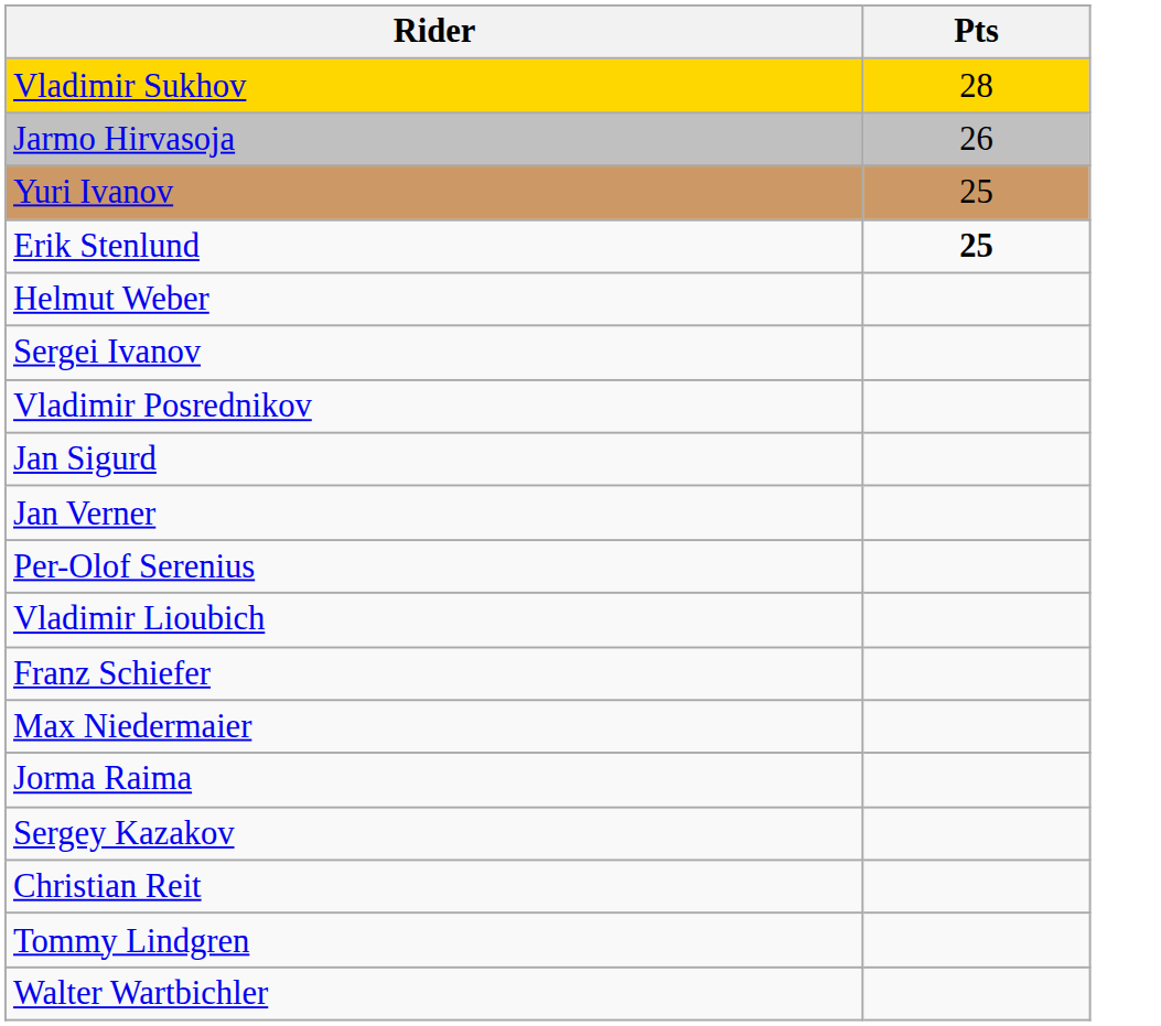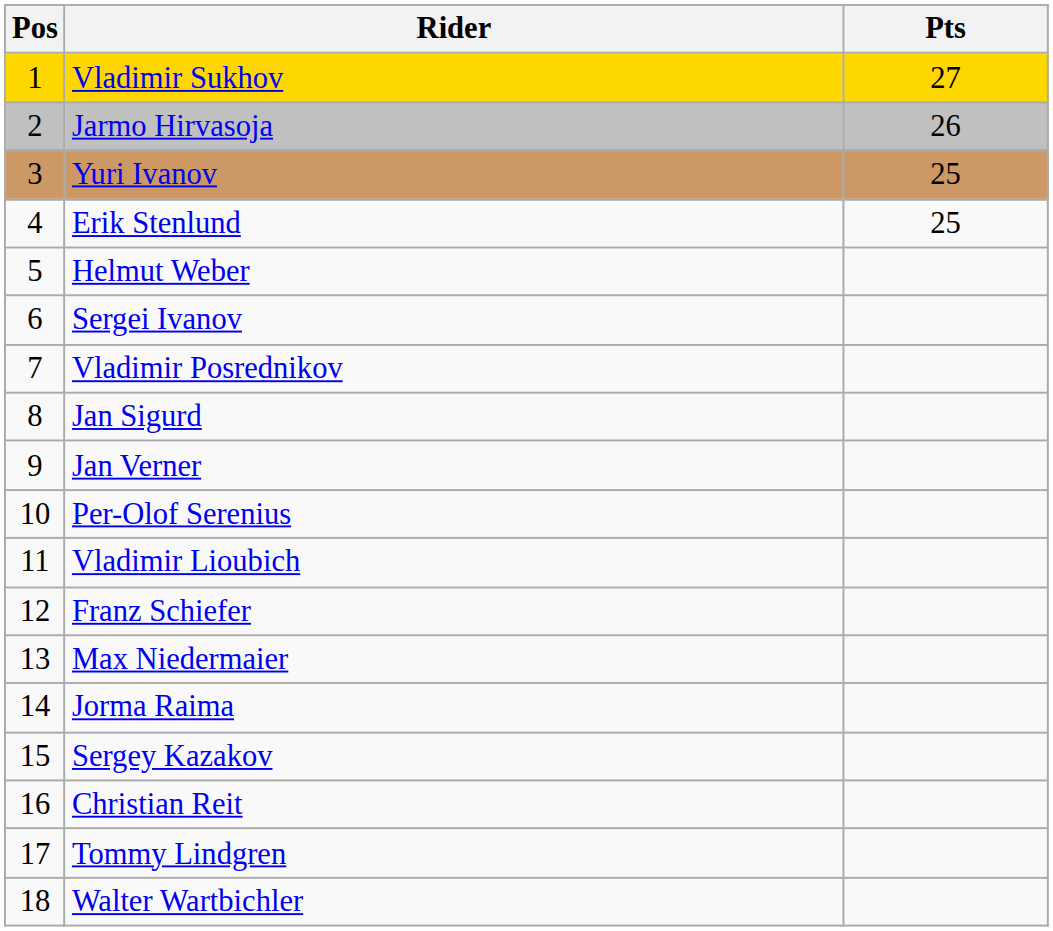 <table class="wikitable" style="font-size: 100%">
 <tr>
+<th width=20>Pos</th>
 <th width=400>Rider</th>
 <th width=100>Pts</th>
 </tr>
 <tr align=center style="background-color: gold;">
+<td>1</td>
 <td align="left"> <a href='#'>Vladimir Sukhov</a></td>
-<td>28</td>
+<td>27</td>
 </tr>
 <tr align=center style="background-color: silver;">
+<td>2</td>
 <td align="left"> <a href='#'>Jarmo Hirvasoja</a></td>
 <td>26</td>
 </tr>
 <tr align=center style="background-color: #cc9966;">
+<td>3</td>
 <td align="left"> <a href='#'>Yuri Ivanov</a></td>
 <td>25</td>
 </tr>
 <tr align=center>
+<td>4</td>
 <td align="left"> <a href='#'>Erik Stenlund</a></td>
-<td><strong>25</strong></td>
+<td>25</td>
 </tr>
 <tr align=center>
+<td>5</td>
 <td align="left"> <a href='#'>Helmut Weber</a></td>
 <td></td>
 </tr>
 <tr align=center>
+<td>6</td>
 <td align="left"> <a href='#'>Sergei Ivanov</a></td>
 <td></td>
 </tr>
 <tr align=center>
+<td>7</td>
 <td align="left"> <a href='#'>Vladimir Posrednikov</a></td>
 <td></td>
 </tr>
 <tr align=center>
+<td>8</td>
 <td align="left"> <a href='#'>Jan Sigurd</a></td>
 <td></td>
 </tr>
 <tr align=center>
+<td>9</td>
 <td align="left"> <a href='#'>Jan Verner</a></td>
 <td></td>
 </tr>
 <tr align=center>
+<td>10</td>
 <td align="left"> <a href='#'>Per-Olof Serenius</a></td>
 <td></td>
 </tr>
 <tr align=center>
+<td>11</td>
 <td align="left"> <a href='#'>Vladimir Lioubich</a></td>
 <td></td>
 </tr>
 <tr align=center>
+<td>12</td>
 <td align="left"> <a href='#'>Franz Schiefer</a></td>
 <td></td>
 </tr>
 <tr align=center>
+<td>13</td>
 <td align="left"> <a href='#'>Max Niedermaier</a></td>
 <td></td>
 </tr>
 <tr align=center>
+<td>14</td>
 <td align="left"> <a href='#'>Jorma Raima</a></td>
 <td></td>
 </tr>
 <tr align=center>
+<td>15</td>
 <td align="left"> <a href='#'>Sergey Kazakov</a></td>
 <td></td>
 </tr>
 <tr align=center>
+<td>16</td>
 <td align="left"> <a href='#'>Christian Reit</a></td>
 <td></td>
 </tr>
 <tr align=center>
+<td>17</td>
 <td align="left"> <a href='#'>Tommy Lindgren</a></td>
 <td></td>
 </tr>
 <tr align=center>
+<td>18</td>
 <td align="left"> <a href='#'>Walter Wartbichler</a></td>
 <td></td>
 </tr>
 </table>
